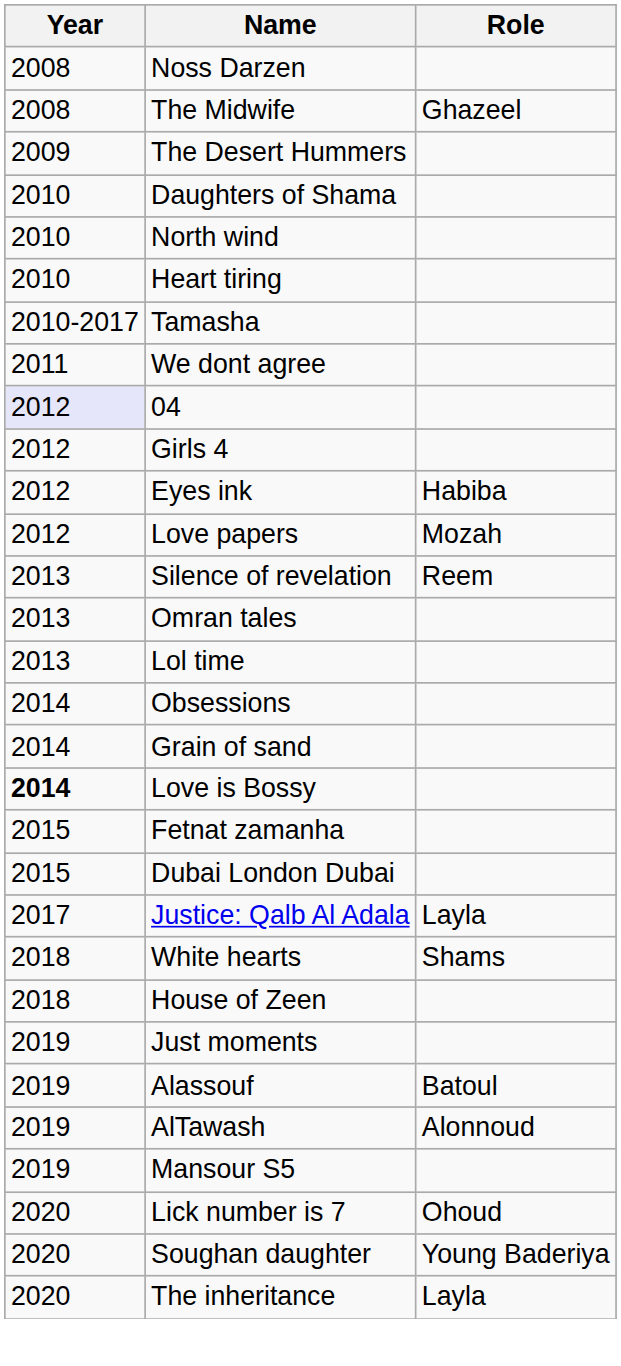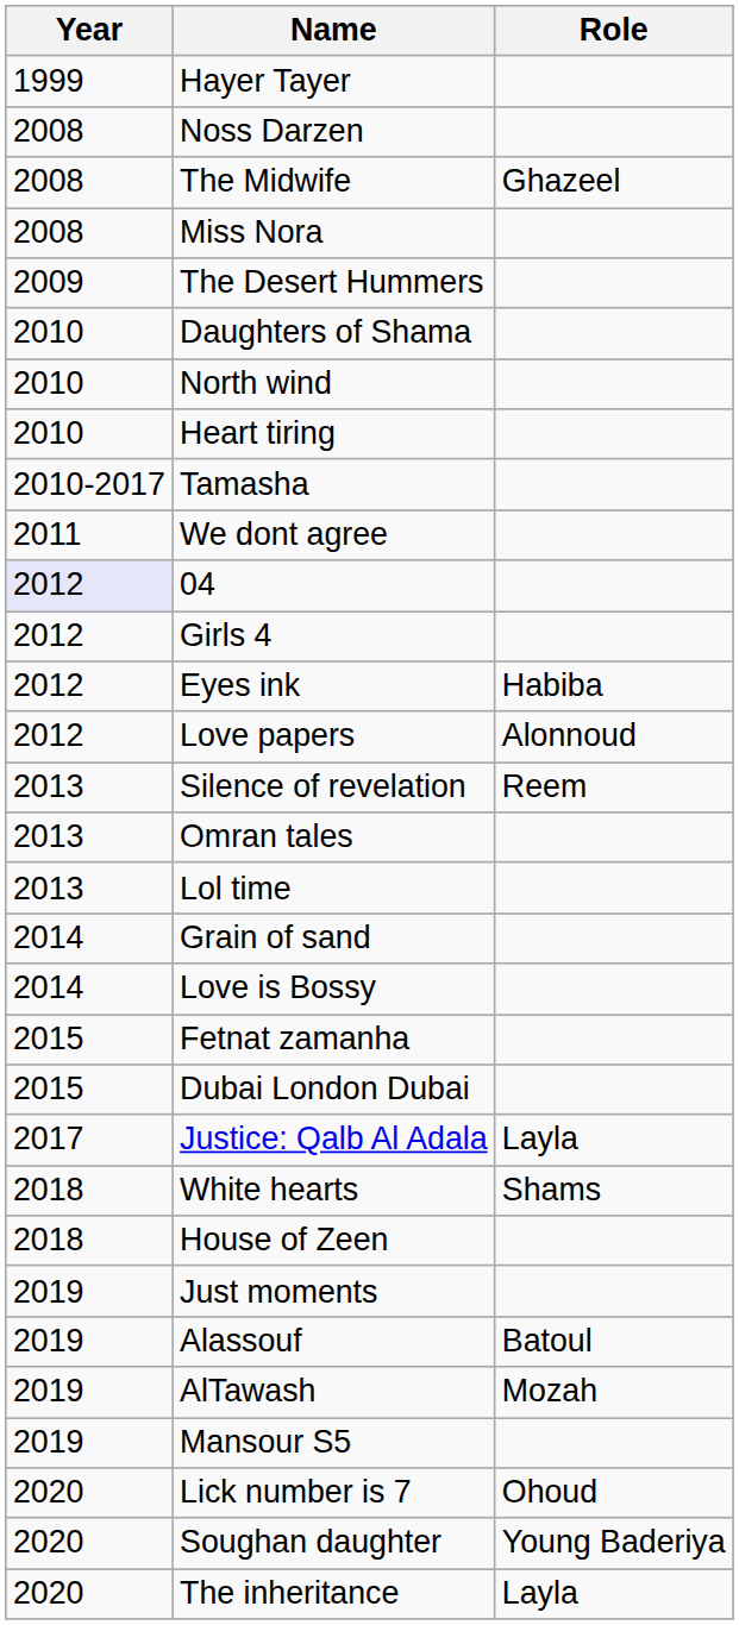 <table class="wikitable">
 <tr>
 <th>Year</th>
 <th>Name</th>
 <th>Role</th>
+</tr>
+<tr>
+<td>1999</td>
+<td>Hayer Tayer</td>
+<td></td>
 </tr>
 <tr>
 <td>2008</td>
 <td>Noss Darzen</td>
 <td></td>
 </tr>
 <tr>
 <td>2008</td>
 <td>The Midwife</td>
 <td>Ghazeel</td>
+</tr>
+<tr>
+<td>2008</td>
+<td>Miss Nora</td>
+<td></td>
 </tr>
 <tr>
 <td>2009</td>
 <td>The Desert Hummers</td>
 <td></td>
 </tr>
 <tr>
 <td>2010</td>
 <td>Daughters of Shama</td>
 <td></td>
 </tr>
 <tr>
 <td>2010</td>
 <td>North wind</td>
 <td></td>
 </tr>
 <tr>
 <td>2010</td>
 <td>Heart tiring</td>
 <td></td>
 </tr>
 <tr>
 <td>2010-2017</td>
 <td>Tamasha</td>
 <td></td>
 </tr>
 <tr>
 <td>2011</td>
 <td>We dont agree</td>
 <td></td>
 </tr>
 <tr>
 <td style="background: lavender;">2012</td>
 <td>04</td>
 <td></td>
 </tr>
 <tr>
 <td>2012</td>
 <td>Girls 4</td>
 <td></td>
 </tr>
 <tr>
 <td>2012</td>
 <td>Eyes ink</td>
 <td>Habiba</td>
 </tr>
 <tr>
 <td>2012</td>
 <td>Love papers</td>
-<td>Mozah</td>
+<td>Alonnoud</td>
 </tr>
 <tr>
 <td>2013</td>
 <td>Silence of revelation</td>
 <td>Reem</td>
 </tr>
 <tr>
 <td>2013</td>
 <td>Omran tales</td>
 <td></td>
 </tr>
 <tr>
 <td>2013</td>
 <td>Lol time</td>
 <td></td>
 </tr>
 <tr>
 <td>2014</td>
-<td>Obsessions</td>
+<td>Grain of sand</td>
 <td></td>
 </tr>
 <tr>
 <td>2014</td>
-<td>Grain of sand</td>
-<td></td>
-</tr>
-<tr>
-<td><strong>2014</strong></td>
 <td>Love is Bossy</td>
 <td></td>
 </tr>
 <tr>
 <td>2015</td>
 <td>Fetnat zamanha</td>
 <td></td>
 </tr>
 <tr>
 <td>2015</td>
 <td>Dubai London Dubai</td>
 <td></td>
 </tr>
 <tr>
 <td>2017</td>
 <td><a href='#'>Justice: Qalb Al Adala</a></td>
 <td>Layla</td>
 </tr>
 <tr>
 <td>2018</td>
 <td>White hearts</td>
 <td>Shams</td>
 </tr>
 <tr>
 <td>2018</td>
 <td>House of Zeen</td>
 <td></td>
 </tr>
 <tr>
 <td>2019</td>
 <td>Just moments</td>
 <td></td>
 </tr>
 <tr>
 <td>2019</td>
 <td>Alassouf</td>
 <td>Batoul</td>
 </tr>
 <tr>
 <td>2019</td>
 <td>AlTawash</td>
-<td>Alonnoud</td>
+<td>Mozah</td>
 </tr>
 <tr>
 <td>2019</td>
 <td>Mansour S5</td>
 <td></td>
 </tr>
 <tr>
 <td>2020</td>
 <td>Lick number is 7</td>
 <td>Ohoud</td>
 </tr>
 <tr>
 <td>2020</td>
 <td>Soughan daughter</td>
 <td>Young Baderiya</td>
 </tr>
 <tr>
 <td>2020</td>
 <td>The inheritance</td>
 <td>Layla</td>
 </tr>
 </table>
